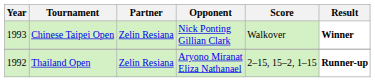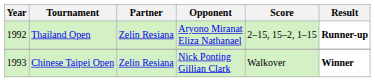 <table class="sortable wikitable" style="font-size: 90%;">
 <tr>
 <th>Year</th>
 <th>Tournament</th>
 <th>Partner</th>
 <th>Opponent</th>
 <th>Score</th>
 <th>Result</th>
 </tr>
 <tr style="background:#D4F1C5">
+<td align="center">1992</td>
+<td align="left"><a href='#'>Thailand Open</a></td>
+<td align="left"> <a href='#'>Zelin Resiana</a></td>
+<td align="left"> <a href='#'>Aryono Miranat</a> <br>  <a href='#'>Eliza Nathanael</a></td>
+<td align="left">2–15, 15–2, 1–15</td>
+<td style="text-align:left; background:white"> <strong>Runner-up</strong></td>
+</tr>
+<tr>
+</tr>
+<tr style="background:#D4F1C5">
 <td align="center">1993</td>
 <td align="left"><a href='#'>Chinese Taipei Open</a></td>
 <td align="left"> <a href='#'>Zelin Resiana</a></td>
 <td align="left"> <a href='#'>Nick Ponting</a> <br>  <a href='#'>Gillian Clark</a></td>
 <td align="left">Walkover</td>
 <td style="text-align:left; background:white"> <strong>Winner</strong></td>
 </tr>
-<tr>
-</tr>
-<tr style="background:#D4F1C5">
-<td align="center">1992</td>
-<td align="left"><a href='#'>Thailand Open</a></td>
-<td align="left"> <a href='#'>Zelin Resiana</a></td>
-<td align="left"> <a href='#'>Aryono Miranat</a> <br>  <a href='#'>Eliza Nathanael</a></td>
-<td align="left">2–15, 15–2, 1–15</td>
-<td style="text-align:left; background:white"> <strong>Runner-up</strong></td>
-</tr>
 </table>
